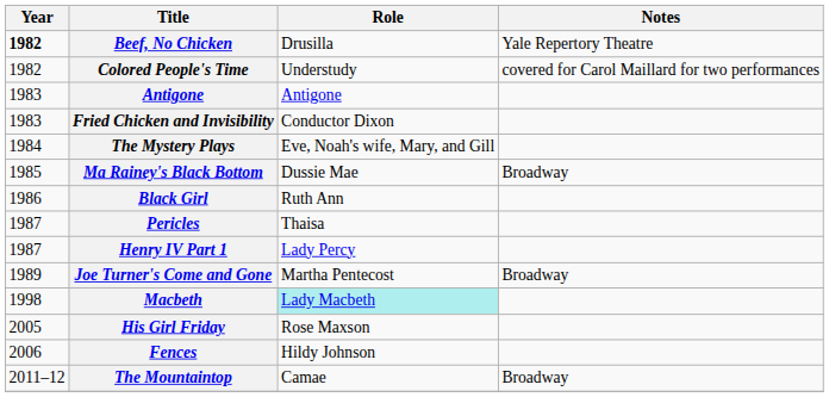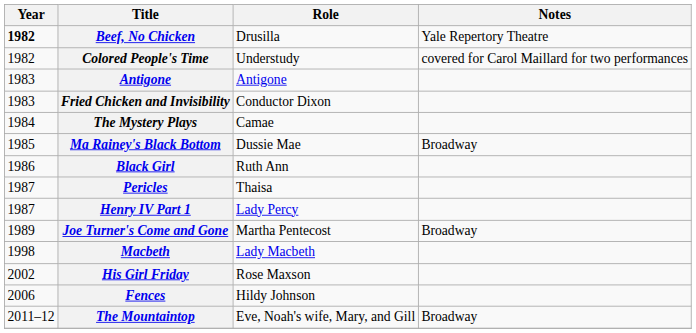 <table class="wikitable plainrowheaders sortable">
 <tr>
 <th scope="col">Year</th>
 <th scope="col">Title</th>
 <th scope="col">Role</th>
 <th scope="col" class="unsortable">Notes</th>
 </tr>
 <tr>
 <td><strong>1982</strong></td>
 <th scope="row"><em><a href='#'>Beef, No Chicken</a></em></th>
 <td>Drusilla</td>
 <td>Yale Repertory Theatre</td>
 </tr>
 <tr>
 <td>1982</td>
 <th scope="row"><em>Colored People's Time</em></th>
 <td>Understudy</td>
 <td>covered for Carol Maillard for two performances</td>
 </tr>
 <tr>
 <td>1983</td>
 <th scope="row"><em><a href='#'>Antigone</a></em></th>
 <td><a href='#'>Antigone</a></td>
 <td></td>
 </tr>
 <tr>
 <td>1983</td>
 <th scope="row"><em>Fried Chicken and Invisibility</em></th>
 <td>Conductor Dixon</td>
 <td></td>
 </tr>
 <tr>
 <td>1984</td>
 <th scope="row"><em>The Mystery Plays</em></th>
-<td>Eve, Noah's wife, Mary, and Gill</td>
+<td>Camae</td>
 <td></td>
 </tr>
 <tr>
 <td>1985</td>
 <th scope="row"><em><a href='#'>Ma Rainey's Black Bottom</a></em></th>
 <td>Dussie Mae</td>
 <td>Broadway</td>
 </tr>
 <tr>
 <td>1986</td>
 <th scope="row"><em><a href='#'>Black Girl</a></em></th>
 <td>Ruth Ann</td>
 <td></td>
 </tr>
 <tr>
 <td>1987</td>
 <th scope="row"><em><a href='#'>Pericles</a></em></th>
 <td>Thaisa</td>
 <td></td>
 </tr>
 <tr>
 <td>1987</td>
 <th scope="row"><em><a href='#'>Henry IV Part 1</a></em></th>
 <td><a href='#'>Lady Percy</a></td>
 <td></td>
 </tr>
 <tr>
 <td>1989</td>
 <th scope="row"><em><a href='#'>Joe Turner's Come and Gone</a></em></th>
 <td>Martha Pentecost</td>
 <td>Broadway</td>
 </tr>
 <tr>
 <td>1998</td>
 <th scope="row"><em><a href='#'>Macbeth</a></em></th>
-<td style="background: paleturquoise;"><a href='#'>Lady Macbeth</a></td>
+<td><a href='#'>Lady Macbeth</a></td>
 <td></td>
 </tr>
 <tr>
-<td>2005</td>
+<td>2002</td>
 <th scope="row"><em><a href='#'>His Girl Friday</a></em></th>
 <td>Rose Maxson</td>
 <td></td>
 </tr>
 <tr>
 <td>2006</td>
 <th scope="row"><em><a href='#'>Fences</a></em></th>
 <td>Hildy Johnson</td>
 <td></td>
 </tr>
 <tr>
 <td>2011–12</td>
 <th scope="row"><em><a href='#'>The Mountaintop</a></em></th>
-<td>Camae</td>
+<td>Eve, Noah's wife, Mary, and Gill</td>
 <td>Broadway</td>
 </tr>
 <tr>
 </tr>
 </table>
